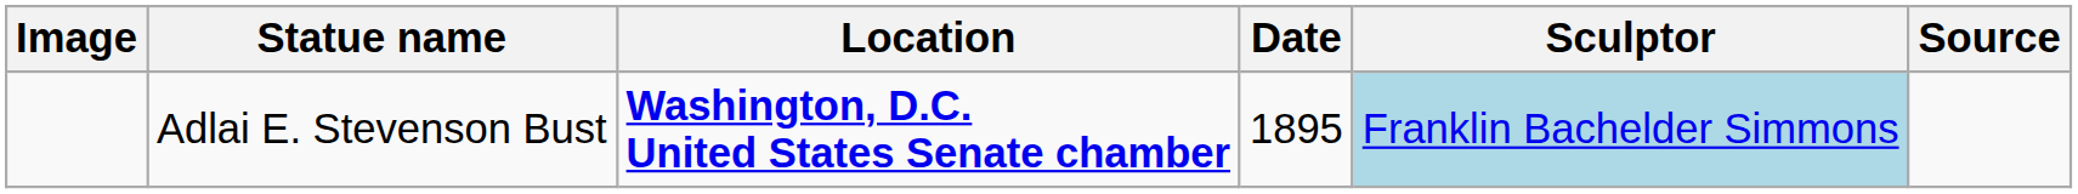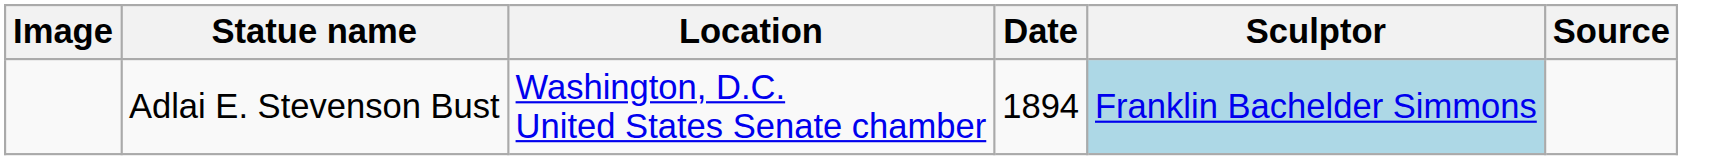 <table class="wikitable sortable">
 <tr>
 <th scope="col" class="unsortable">Image</th>
 <th scope="col">Statue name</th>
 <th scope="col">Location</th>
 <th scope="col">Date</th>
 <th scope="col">Sculptor</th>
 <th scope="col" class="unsortable">Source</th>
 </tr>
 <tr>
 <td></td>
 <td>Adlai E. Stevenson Bust</td>
-<td><strong><a href='#'>Washington, D.C.</a><br><a href='#'>United States Senate chamber</a></strong></td>
-<td>1895</td>
+<td><a href='#'>Washington, D.C.</a><br><a href='#'>United States Senate chamber</a></td>
+<td>1894</td>
 <td style="background: lightblue;"><a href='#'>Franklin Bachelder Simmons</a></td>
 <td></td>
 </tr>
 </table>
